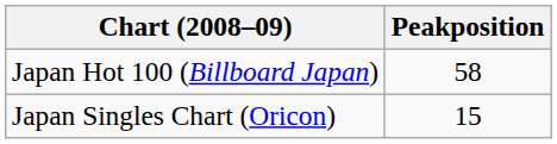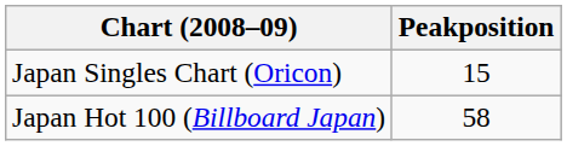 <table class="wikitable">
 <tr>
 <th>Chart (2008–09)</th>
 <th>Peakposition</th>
 </tr>
 <tr>
+<td>Japan Singles Chart (<a href='#'>Oricon</a>)</td>
+<td align="center">15</td>
+</tr>
+<tr>
 <td>Japan Hot 100 (<em><a href='#'>Billboard Japan</a></em>)</td>
 <td align="center">58</td>
 </tr>
-<tr>
-<td>Japan Singles Chart (<a href='#'>Oricon</a>)</td>
-<td align="center">15</td>
-</tr>
 </table>
